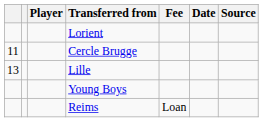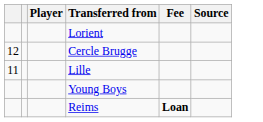 <table class="wikitable plainrowheaders sortable">
 <tr>
 <th></th>
 <th></th>
 <th scope=col>Player</th>
 <th !scope=col>Transferred from</th>
 <th scope=col>Fee</th>
-<th scope=col>Date</th>
 <th scope=col>Source</th>
 </tr>
 <tr>
 <td align="center"></td>
 <td align="center"></td>
 <td></td>
 <td> <a href='#'>Lorient</a></td>
 <td></td>
 <td></td>
+</tr>
+<tr>
+<td align="center">12</td>
+<td align="center"></td>
+<td></td>
+<td> <a href='#'>Cercle Brugge</a></td>
+<td></td>
 <td></td>
 </tr>
 <tr>
 <td align="center">11</td>
 <td align="center"></td>
 <td></td>
-<td> <a href='#'>Cercle Brugge</a></td>
-<td></td>
-<td></td>
-<td></td>
-</tr>
-<tr>
-<td align="center">13</td>
-<td align="center"></td>
-<td></td>
 <td> <a href='#'>Lille</a></td>
-<td></td>
 <td></td>
 <td></td>
 </tr>
 <tr>
 <td align="center"></td>
 <td align="center"></td>
 <td></td>
 <td> <a href='#'>Young Boys</a></td>
 <td></td>
 <td></td>
-<td></td>
 </tr>
 <tr>
 <td align="center"></td>
 <td align="center"></td>
 <td></td>
 <td> <a href='#'>Reims</a></td>
-<td>Loan</td>
-<td></td>
+<td><strong>Loan</strong></td>
 <td></td>
 </tr>
 </table>
